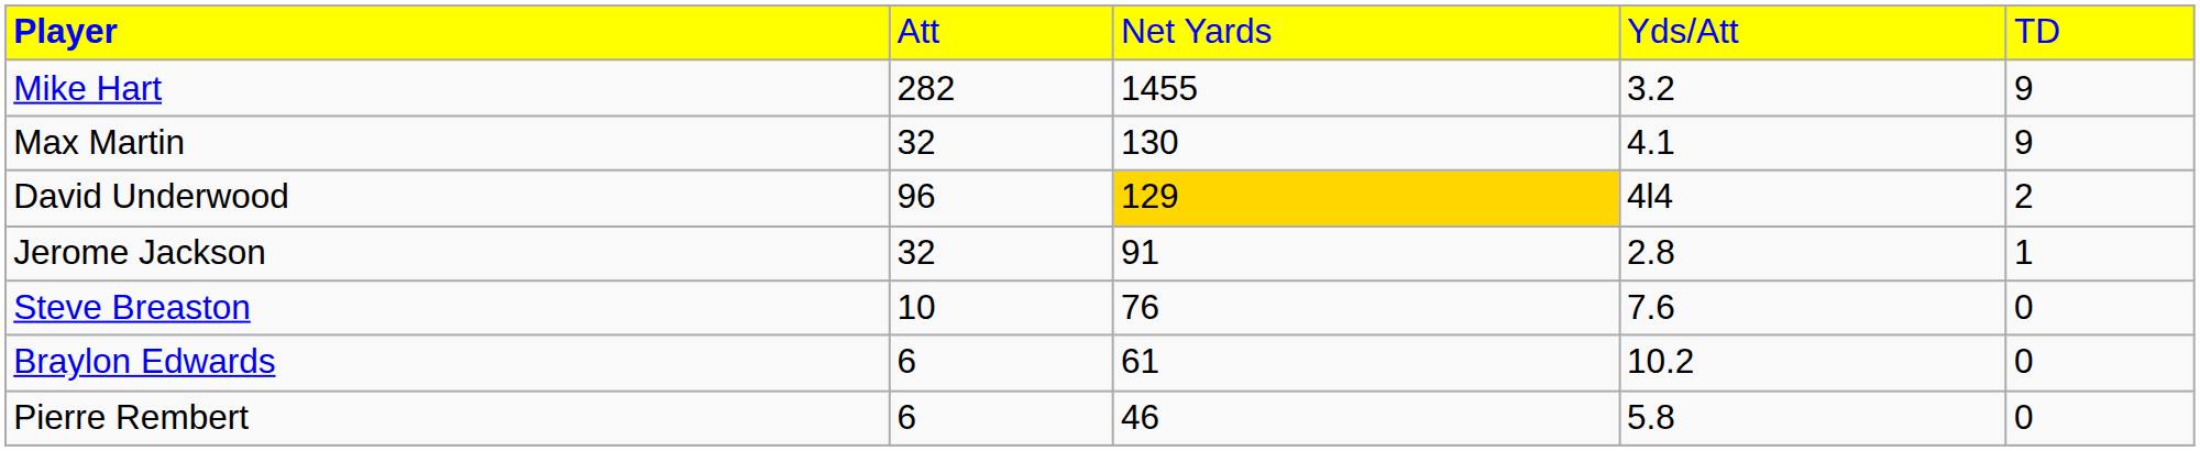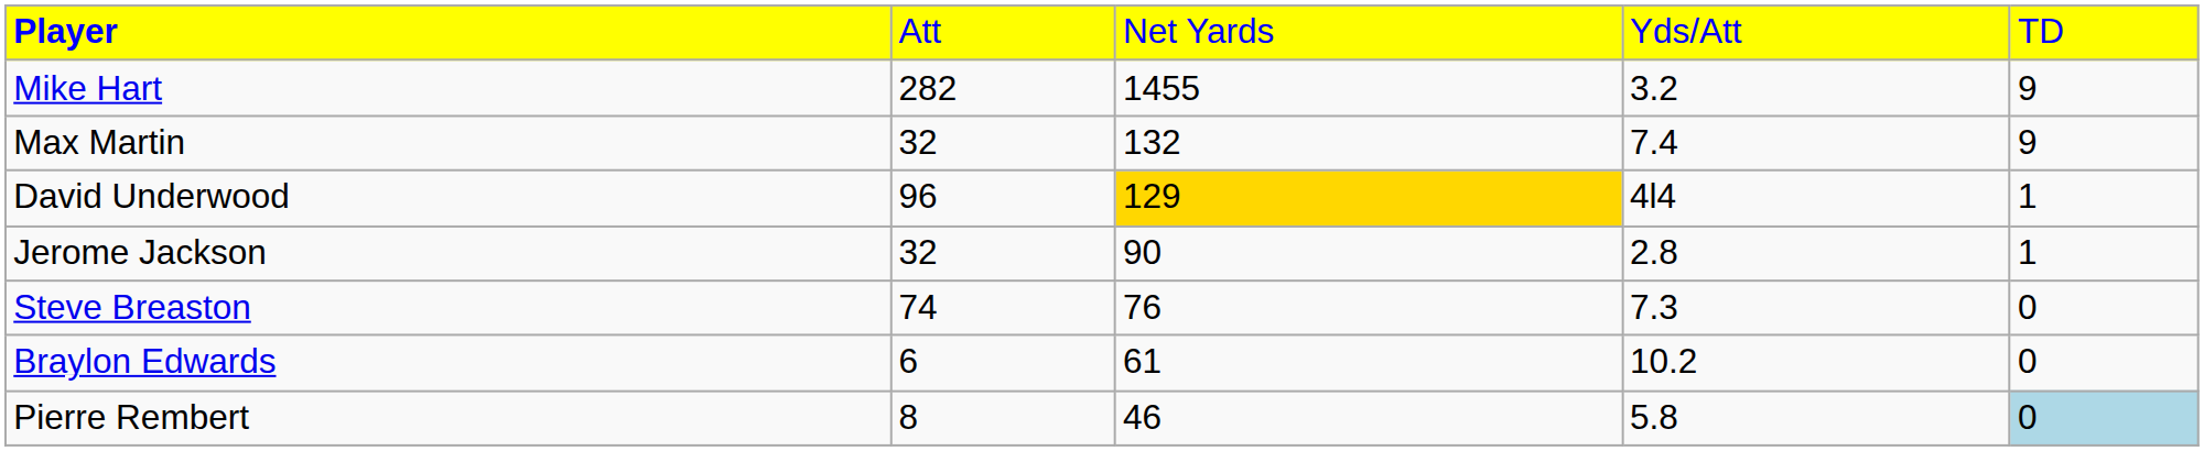 <table class="wikitable" width="80%">
 <tr style="background:yellow;color:blue;">
 <td><strong>Player</strong></td>
 <td>Att</td>
 <td>Net Yards</td>
 <td>Yds/Att</td>
 <td>TD</td>
 </tr>
 <tr>
 <td><a href='#'>Mike Hart</a></td>
 <td>282</td>
 <td>1455</td>
 <td>3.2</td>
 <td>9</td>
 </tr>
 <tr>
 <td>Max Martin</td>
 <td>32</td>
-<td>130</td>
-<td>4.1</td>
+<td>132</td>
+<td>7.4</td>
 <td>9</td>
 </tr>
 <tr>
 <td>David Underwood</td>
 <td>96</td>
 <td style="background: gold;">129</td>
 <td>4l4</td>
-<td>2</td>
+<td>1</td>
 </tr>
 <tr>
 <td>Jerome Jackson</td>
 <td>32</td>
-<td>91</td>
+<td>90</td>
 <td>2.8</td>
 <td>1</td>
 </tr>
 <tr>
 <td><a href='#'>Steve Breaston</a></td>
-<td>10</td>
+<td>74</td>
 <td>76</td>
-<td>7.6</td>
+<td>7.3</td>
 <td>0</td>
 </tr>
 <tr>
 <td><a href='#'>Braylon Edwards</a></td>
 <td>6</td>
 <td>61</td>
 <td>10.2</td>
 <td>0</td>
 </tr>
 <tr>
 <td>Pierre Rembert</td>
-<td>6</td>
+<td>8</td>
 <td>46</td>
 <td>5.8</td>
-<td>0</td>
+<td style="background: lightblue;">0</td>
 </tr>
 </table>
